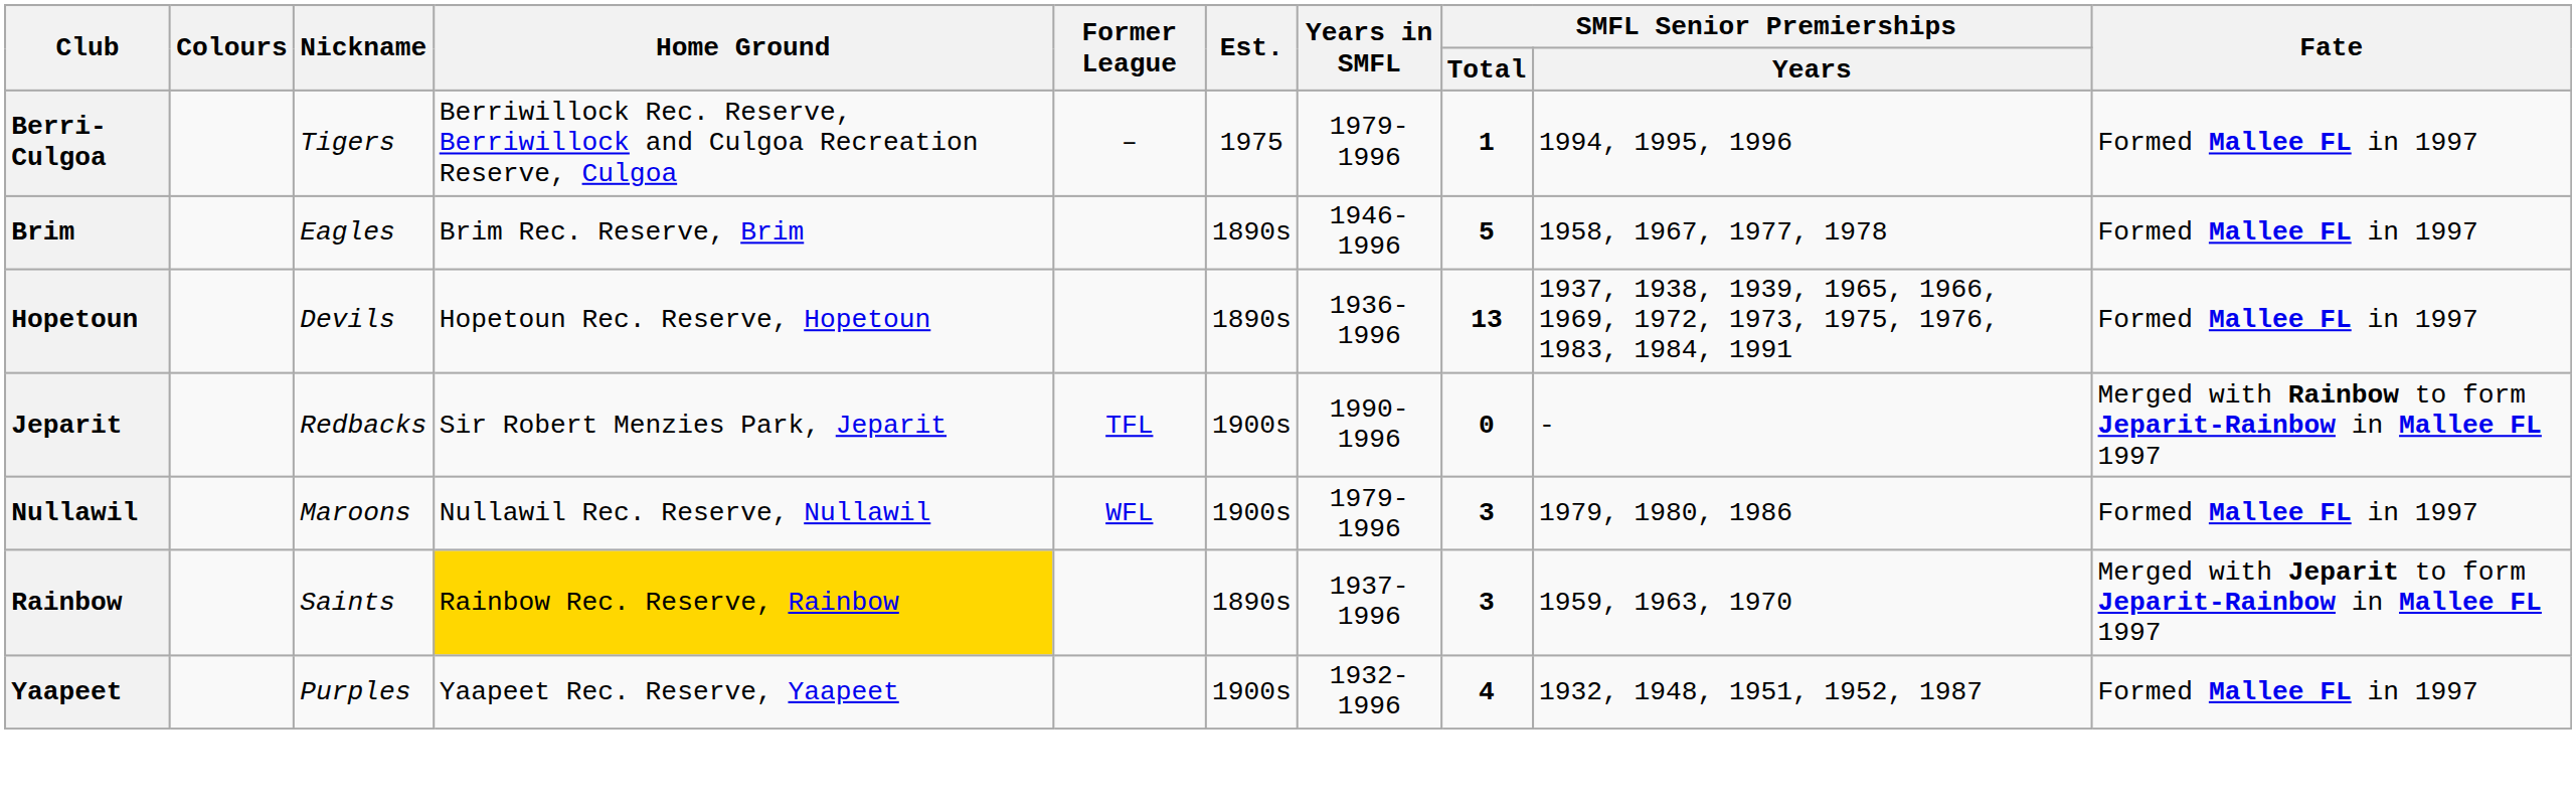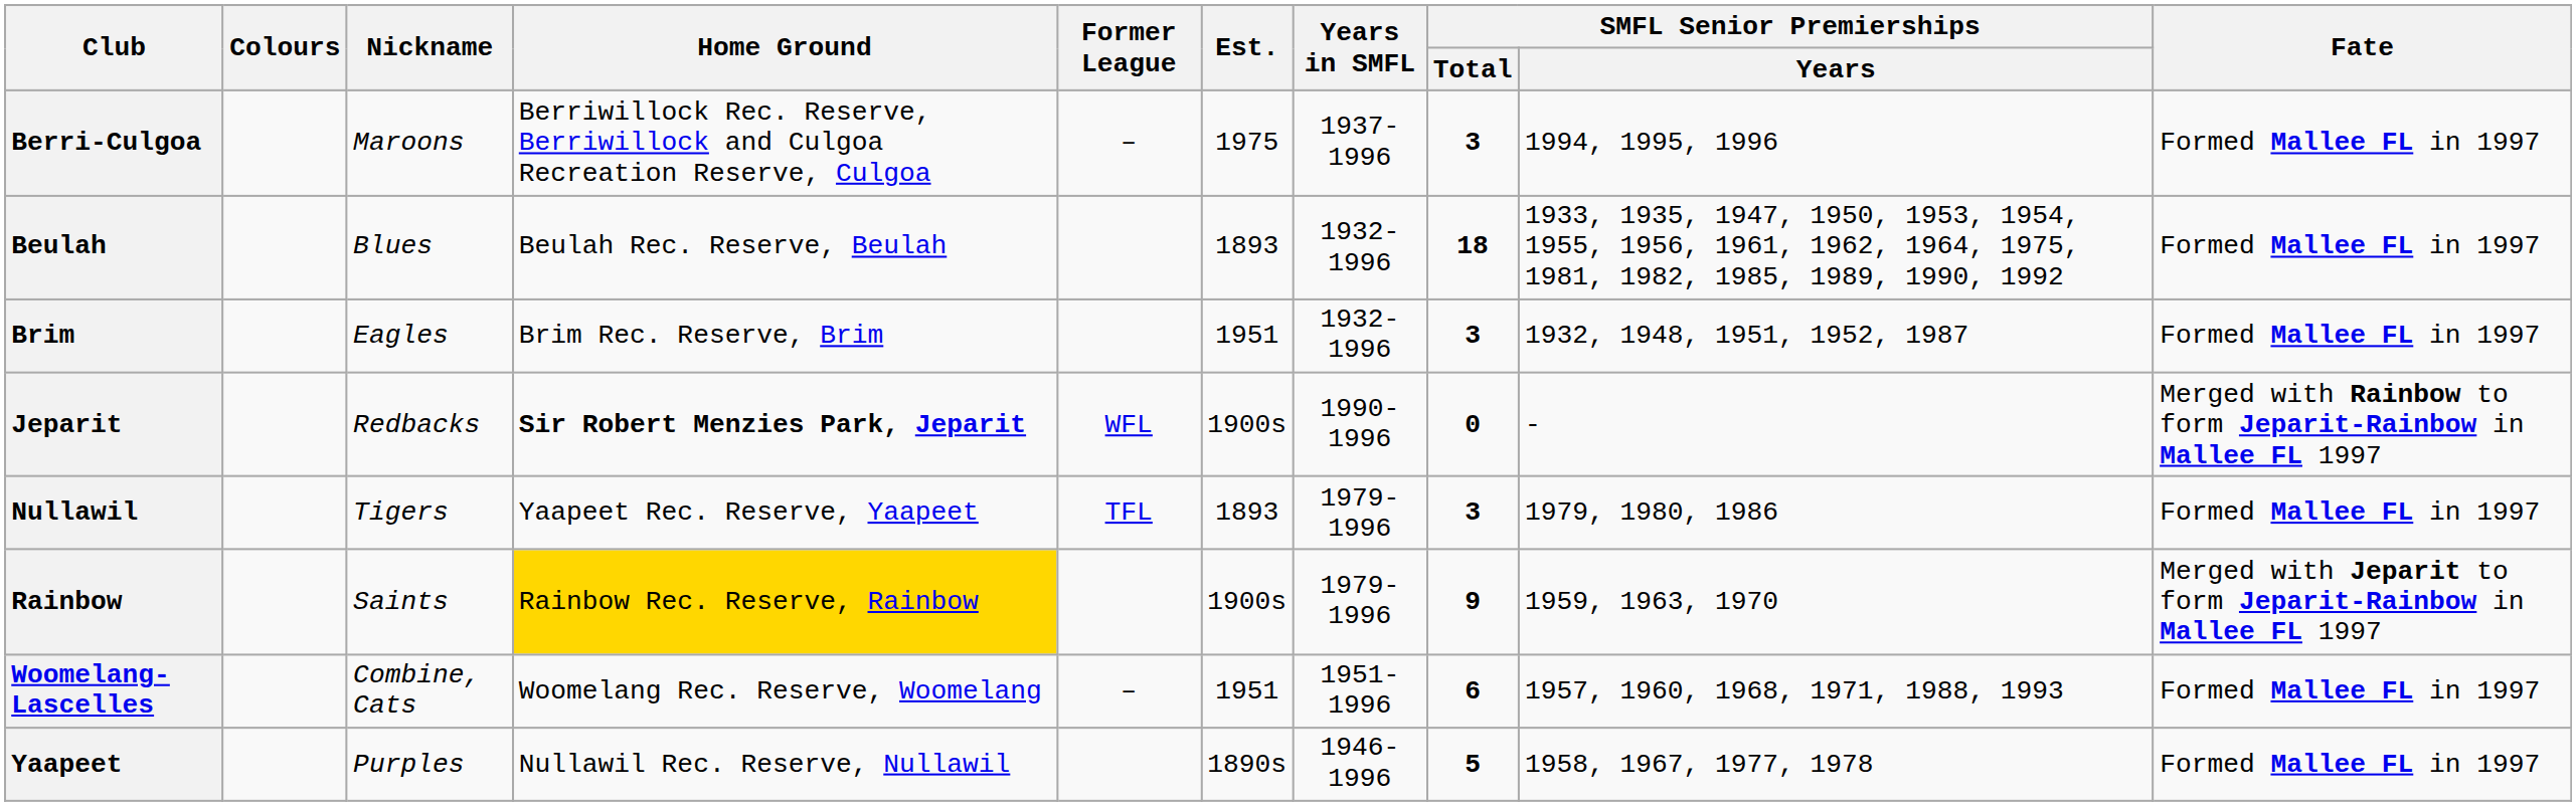 <table class="wikitable sortable" style="text-align:center; width:100%">
 <tr>
 <th rowspan="2">Club</th>
 <th rowspan="2">Colours</th>
 <th rowspan="2">Nickname</th>
 <th rowspan="2">Home Ground</th>
 <th rowspan="2">Former League</th>
 <th rowspan="2">Est.</th>
 <th rowspan="2">Years in SMFL</th>
 <th colspan="2">SMFL Senior Premierships</th>
 <th rowspan="2">Fate</th>
 </tr>
 <tr>
 <th>Total</th>
 <th>Years</th>
 </tr>
 <tr>
 <th style="text-align:left">Berri-Culgoa</th>
 <td></td>
-<td align="left"><em>Tigers</em></td>
+<td align="left"><em>Maroons</em></td>
 <td align="left">Berriwillock Rec. Reserve, <a href='#'>Berriwillock</a> and Culgoa Recreation Reserve, <a href='#'>Culgoa</a></td>
 <td>–</td>
 <td>1975</td>
-<td>1979-1996</td>
-<td><strong>1</strong></td>
+<td>1937-1996</td>
+<td><strong>3</strong></td>
 <td align="left">1994, 1995, 1996</td>
+<td align="left">Formed <a href='#'><strong>Mallee FL</strong></a> in 1997</td>
+</tr>
+<tr>
+<th style="text-align:left">Beulah</th>
+<td></td>
+<td align="left"><em>Blues</em></td>
+<td align="left">Beulah Rec. Reserve, <a href='#'>Beulah</a></td>
+<td></td>
+<td>1893</td>
+<td>1932-1996</td>
+<td><strong>18</strong></td>
+<td align="left">1933, 1935, 1947, 1950, 1953, 1954, 1955, 1956, 1961, 1962, 1964, 1975, 1981, 1982, 1985, 1989, 1990, 1992</td>
 <td align="left">Formed <a href='#'><strong>Mallee FL</strong></a> in 1997</td>
 </tr>
 <tr>
 <th style="text-align:left">Brim</th>
 <td></td>
 <td align="left"><em>Eagles</em></td>
 <td align="left">Brim Rec. Reserve, <a href='#'>Brim</a></td>
 <td></td>
-<td>1890s</td>
-<td>1946-1996</td>
-<td><strong>5</strong></td>
-<td align="left">1958, 1967, 1977, 1978</td>
-<td align="left">Formed <a href='#'><strong>Mallee FL</strong></a> in 1997</td>
-</tr>
-<tr>
-<th style="text-align:left">Hopetoun</th>
-<td></td>
-<td align="left"><em>Devils</em></td>
-<td align="left">Hopetoun Rec. Reserve, <a href='#'>Hopetoun</a></td>
-<td></td>
-<td>1890s</td>
-<td>1936-1996</td>
-<td><strong>13</strong></td>
-<td align="left">1937, 1938, 1939, 1965, 1966, 1969, 1972, 1973, 1975, 1976, 1983, 1984, 1991</td>
+<td>1951</td>
+<td>1932-1996</td>
+<td><strong>3</strong></td>
+<td align="left">1932, 1948, 1951, 1952, 1987</td>
 <td align="left">Formed <a href='#'><strong>Mallee FL</strong></a> in 1997</td>
 </tr>
 <tr>
 <th style="text-align:left">Jeparit</th>
 <td></td>
 <td align="left"><em>Redbacks</em></td>
-<td align="left">Sir Robert Menzies Park, <a href='#'>Jeparit</a></td>
-<td><a href='#'>TFL</a></td>
+<td align="left"><strong>Sir Robert Menzies Park, <a href='#'>Jeparit</a></strong></td>
+<td><a href='#'>WFL</a></td>
 <td>1900s</td>
 <td>1990-1996</td>
 <td><strong>0</strong></td>
 <td align="left">-</td>
 <td align="left">Merged with <strong>Rainbow</strong> to form <a href='#'><strong>Jeparit-Rainbow</strong></a> in <a href='#'><strong>Mallee FL</strong></a> 1997</td>
 </tr>
 <tr>
 <th style="text-align:left">Nullawil</th>
 <td></td>
-<td align="left"><em>Maroons</em></td>
-<td align="left">Nullawil Rec. Reserve, <a href='#'>Nullawil</a></td>
-<td><a href='#'>WFL</a></td>
-<td>1900s</td>
+<td align="left"><em>Tigers</em></td>
+<td align="left">Yaapeet Rec. Reserve, <a href='#'>Yaapeet</a></td>
+<td><a href='#'>TFL</a></td>
+<td>1893</td>
 <td>1979-1996</td>
 <td><strong>3</strong></td>
 <td align="left">1979, 1980, 1986</td>
 <td align="left">Formed <a href='#'><strong>Mallee FL</strong></a> in 1997</td>
 </tr>
 <tr>
 <th style="text-align:left">Rainbow</th>
 <td></td>
 <td align="left"><em>Saints</em></td>
 <td align="left" style="background: gold;">Rainbow Rec. Reserve, <a href='#'>Rainbow</a></td>
 <td></td>
-<td>1890s</td>
-<td>1937-1996</td>
-<td><strong>3</strong></td>
+<td>1900s</td>
+<td>1979-1996</td>
+<td><strong>9</strong></td>
 <td align="left">1959, 1963, 1970</td>
 <td align="left">Merged with <strong>Jeparit</strong> to form <a href='#'><strong>Jeparit-Rainbow</strong></a> in <a href='#'><strong>Mallee FL</strong></a> 1997</td>
+</tr>
+<tr>
+<th style="text-align:left"><a href='#'>Woomelang-Lascelles</a></th>
+<td></td>
+<td align="left"><em>Combine, Cats</em></td>
+<td align="left">Woomelang Rec. Reserve, <a href='#'>Woomelang</a></td>
+<td>–</td>
+<td>1951</td>
+<td>1951-1996</td>
+<td><strong>6</strong></td>
+<td align="left">1957, 1960, 1968, 1971, 1988, 1993</td>
+<td align="left">Formed <a href='#'><strong>Mallee FL</strong></a> in 1997</td>
 </tr>
 <tr>
 <th style="text-align:left">Yaapeet</th>
 <td></td>
 <td align="left"><em>Purples</em></td>
-<td align="left">Yaapeet Rec. Reserve, <a href='#'>Yaapeet</a></td>
+<td align="left">Nullawil Rec. Reserve, <a href='#'>Nullawil</a></td>
 <td></td>
-<td>1900s</td>
-<td>1932-1996</td>
-<td><strong>4</strong></td>
-<td align="left">1932, 1948, 1951, 1952, 1987</td>
+<td>1890s</td>
+<td>1946-1996</td>
+<td><strong>5</strong></td>
+<td align="left">1958, 1967, 1977, 1978</td>
 <td align="left">Formed <a href='#'><strong>Mallee FL</strong></a> in 1997</td>
 </tr>
 </table>
